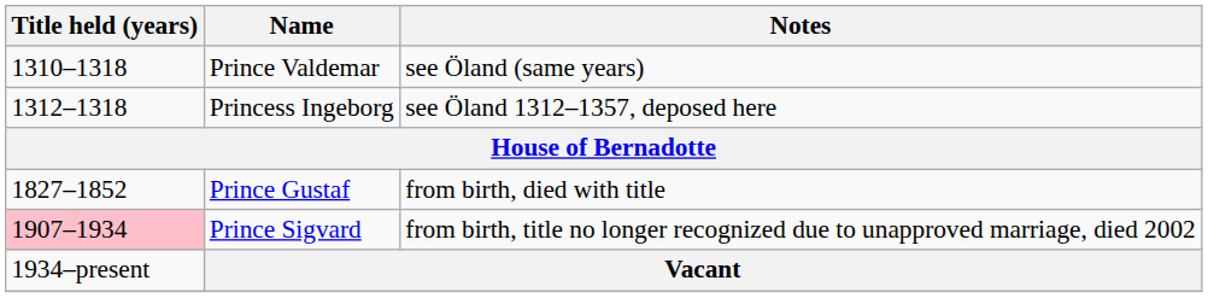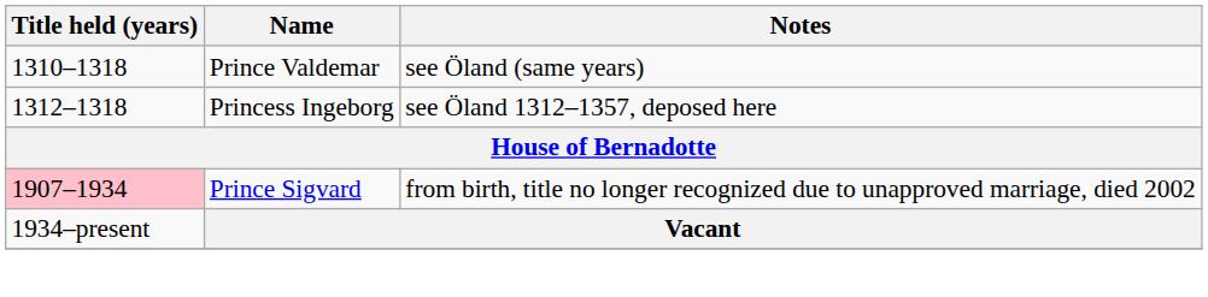 <table class="wikitable">
 <tr>
 <th><strong>Title held (years)</strong></th>
 <th><strong>Name</strong></th>
 <th><strong>Notes</strong></th>
 </tr>
 <tr>
 <td>1310–1318</td>
 <td>Prince Valdemar</td>
 <td>see Öland (same years)</td>
 </tr>
 <tr>
 <td>1312–1318</td>
 <td>Princess Ingeborg</td>
 <td>see Öland 1312–1357, deposed here</td>
 </tr>
 <tr>
 <th colspan=3><a href='#'>House of Bernadotte</a></th>
 </tr>
 <tr>
-<td>1827–1852</td>
-<td><a href='#'>Prince Gustaf</a></td>
-<td>from birth, died with title</td>
-</tr>
-<tr>
 <td style="background: pink;">1907–1934</td>
 <td><a href='#'>Prince Sigvard</a></td>
 <td>from birth, title no longer recognized due to unapproved marriage, died 2002</td>
 </tr>
 <tr>
 <td>1934–present</td>
 <th colspan=2>Vacant</th>
 </tr>
 <tr>
 </tr>
 </table>
